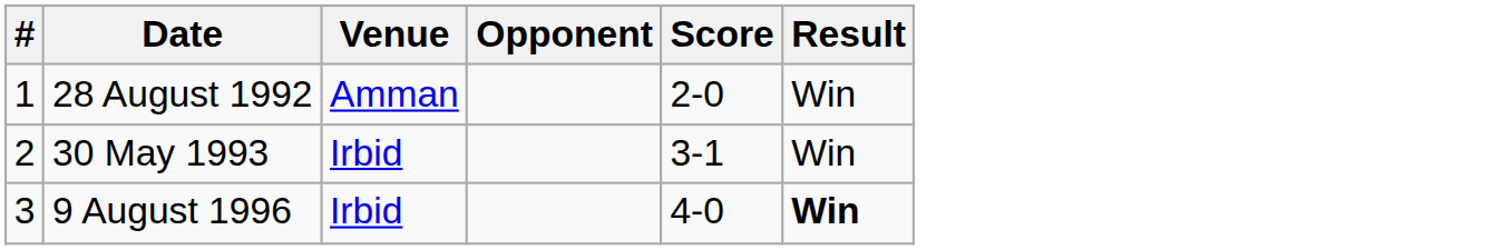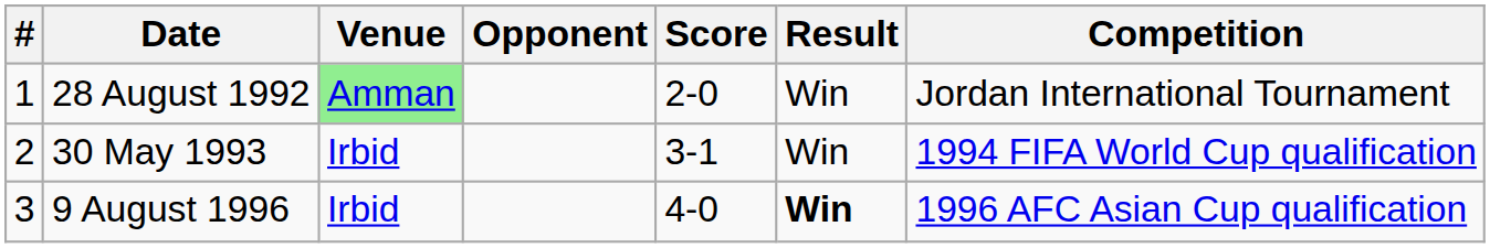 <table class="wikitable">
 <tr>
 <th>#</th>
 <th>Date</th>
 <th>Venue</th>
 <th>Opponent</th>
 <th>Score</th>
 <th>Result</th>
+<th>Competition</th>
 </tr>
 <tr>
 <td>1</td>
 <td>28 August 1992</td>
-<td><a href='#'>Amman</a></td>
+<td style="background: lightgreen;"><a href='#'>Amman</a></td>
 <td></td>
 <td>2-0</td>
 <td>Win</td>
+<td>Jordan International Tournament</td>
 </tr>
 <tr>
 <td>2</td>
 <td>30 May 1993</td>
 <td><a href='#'>Irbid</a></td>
 <td></td>
 <td>3-1</td>
 <td>Win</td>
+<td><a href='#'>1994 FIFA World Cup qualification</a></td>
 </tr>
 <tr>
 <td>3</td>
 <td>9 August 1996</td>
 <td><a href='#'>Irbid</a></td>
 <td></td>
 <td>4-0</td>
 <td><strong>Win</strong></td>
+<td><a href='#'>1996 AFC Asian Cup qualification</a></td>
 </tr>
 </table>
